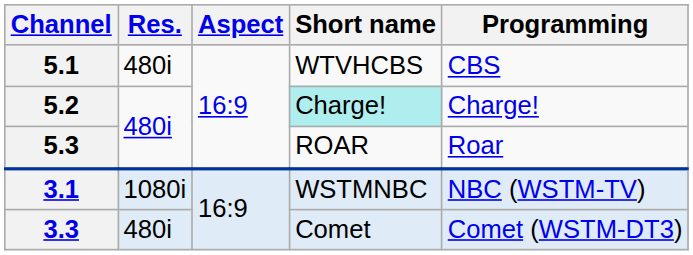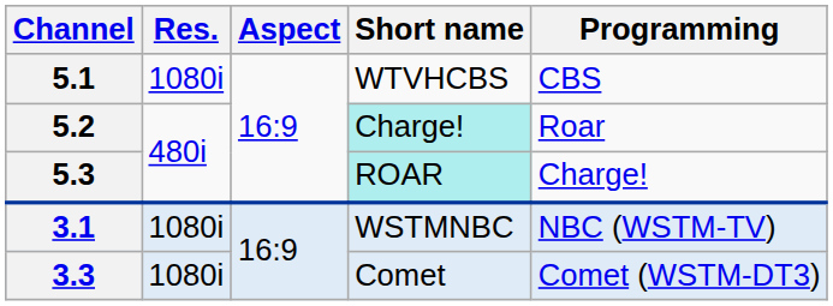 <table class="wikitable">
 <tr>
 <th scope = "col"><a href='#'>Channel</a></th>
 <th scope = "col"><a href='#'>Res.</a></th>
 <th scope = "col"><a href='#'>Aspect</a></th>
 <th scope = "col">Short name</th>
 <th scope = "col">Programming</th>
 </tr>
 <tr>
 <th scope = "row">5.1</th>
-<td>480i</td>
+<td><a href='#'>1080i</a></td>
 <td rowspan=3><a href='#'>16:9</a></td>
 <td>WTVHCBS</td>
 <td><a href='#'>CBS</a></td>
 </tr>
 <tr>
 <th scope = "row">5.2</th>
 <td rowspan=2><a href='#'>480i</a></td>
 <td style="background: paleturquoise;">Charge!</td>
-<td><a href='#'>Charge!</a></td>
+<td><a href='#'>Roar</a></td>
 </tr>
 <tr>
 <th scope = "row">5.3</th>
-<td>ROAR</td>
-<td><a href='#'>Roar</a></td>
+<td style="background: paleturquoise;">ROAR</td>
+<td><a href='#'>Charge!</a></td>
 </tr>
 <tr style="background-color:#DFEBF6; border-top: 2px solid #003399;">
 <th scope = "row"><a href='#'>3.1</a></th>
 <td>1080i</td>
 <td rowspan=2>16:9</td>
 <td>WSTMNBC</td>
 <td><a href='#'>NBC</a> (<a href='#'>WSTM-TV</a>)</td>
 </tr>
 <tr style="background-color:#DFEBF6;">
 <th scope = "row"><a href='#'>3.3</a></th>
-<td>480i</td>
+<td>1080i</td>
 <td>Comet</td>
 <td><a href='#'>Comet</a> (<a href='#'>WSTM-DT3</a>)</td>
 </tr>
 </table>
